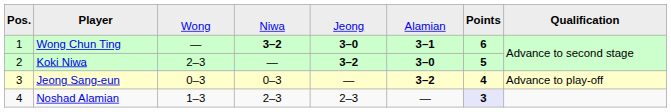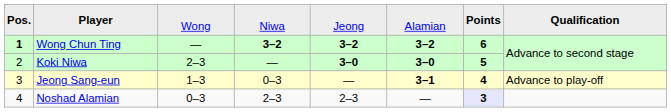 <table class="wikitable" style="font-size:90%">
 <tr style="text-align:center;">
 <td style="background-color:#ededed;" width="20"><strong>Pos.</strong></td>
 <td style="background-color:#ededed;" width="150"><strong>Player</strong></td>
 <td style="background-color:#ededed;" width="90"><br><a href='#'>Wong</a></td>
 <td style="background-color:#ededed;" width="90"><br><a href='#'>Niwa</a></td>
 <td style="background-color:#ededed;" width="90"><br><a href='#'>Jeong</a></td>
 <td style="background-color:#ededed;" width="90"><br><a href='#'>Alamian</a></td>
 <td style="background-color:#ededed;" width="40"><strong>Points</strong></td>
 <td style="background-color:#ededed;" width="200"><strong>Qualification</strong></td>
 </tr>
 <tr style="text-align:center;" bgcolor=ccffcc>
-<td>1</td>
+<td><strong>1</strong></td>
 <td style="text-align:left;"> <a href='#'>Wong Chun Ting</a></td>
 <td>—</td>
 <td><strong>3–2</strong></td>
-<td><strong>3–0</strong></td>
-<td><strong>3–1</strong></td>
+<td><strong>3–2</strong></td>
+<td><strong>3–2</strong></td>
 <td><strong>6</strong></td>
 <td rowspan=2 style="text-align:left;">Advance to second stage</td>
 </tr>
 <tr style="text-align:center;" bgcolor=ccffcc>
 <td>2</td>
 <td style="text-align:left;"> <a href='#'>Koki Niwa</a></td>
 <td>2–3</td>
 <td>—</td>
-<td><strong>3–2</strong></td>
+<td><strong>3–0</strong></td>
 <td><strong>3–0</strong></td>
 <td><strong>5</strong></td>
 </tr>
 <tr style="text-align:center;" bgcolor=ffffcc>
 <td>3</td>
 <td style="text-align:left;"> <a href='#'>Jeong Sang-eun</a></td>
-<td>0–3</td>
+<td>1–3</td>
 <td>0–3</td>
 <td>—</td>
-<td><strong>3–2</strong></td>
+<td><strong>3–1</strong></td>
 <td><strong>4</strong></td>
 <td style="text-align:left;">Advance to play-off</td>
 </tr>
 <tr style="text-align:center;">
 <td>4</td>
 <td style="text-align:left;"> <a href='#'>Noshad Alamian</a></td>
-<td>1–3</td>
+<td>0–3</td>
 <td>2–3</td>
 <td>2–3</td>
 <td>—</td>
 <td style="background: lavender;"><strong>3</strong></td>
 <td></td>
 </tr>
 </table>
